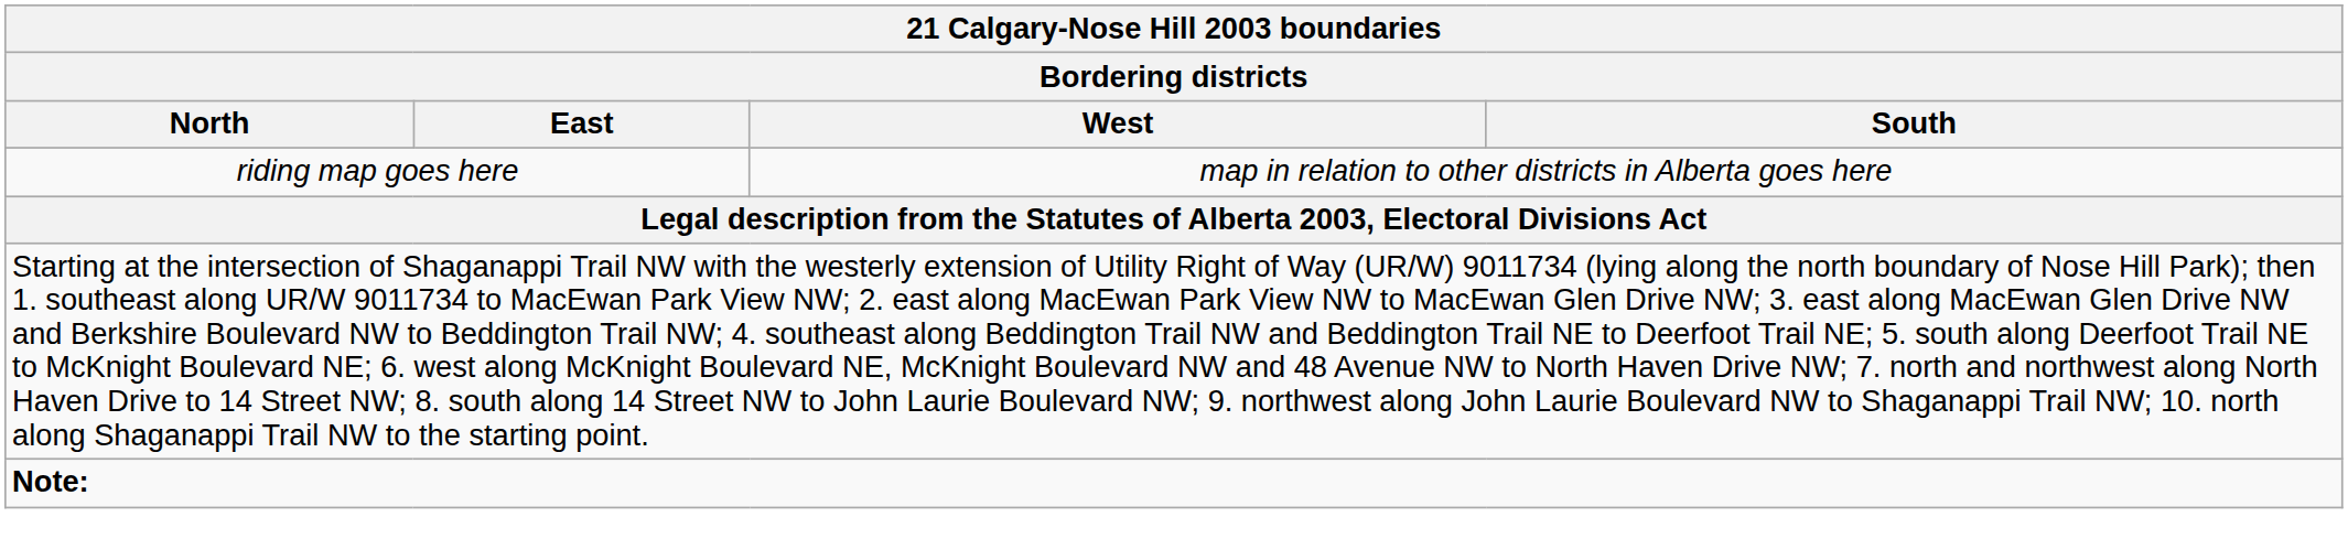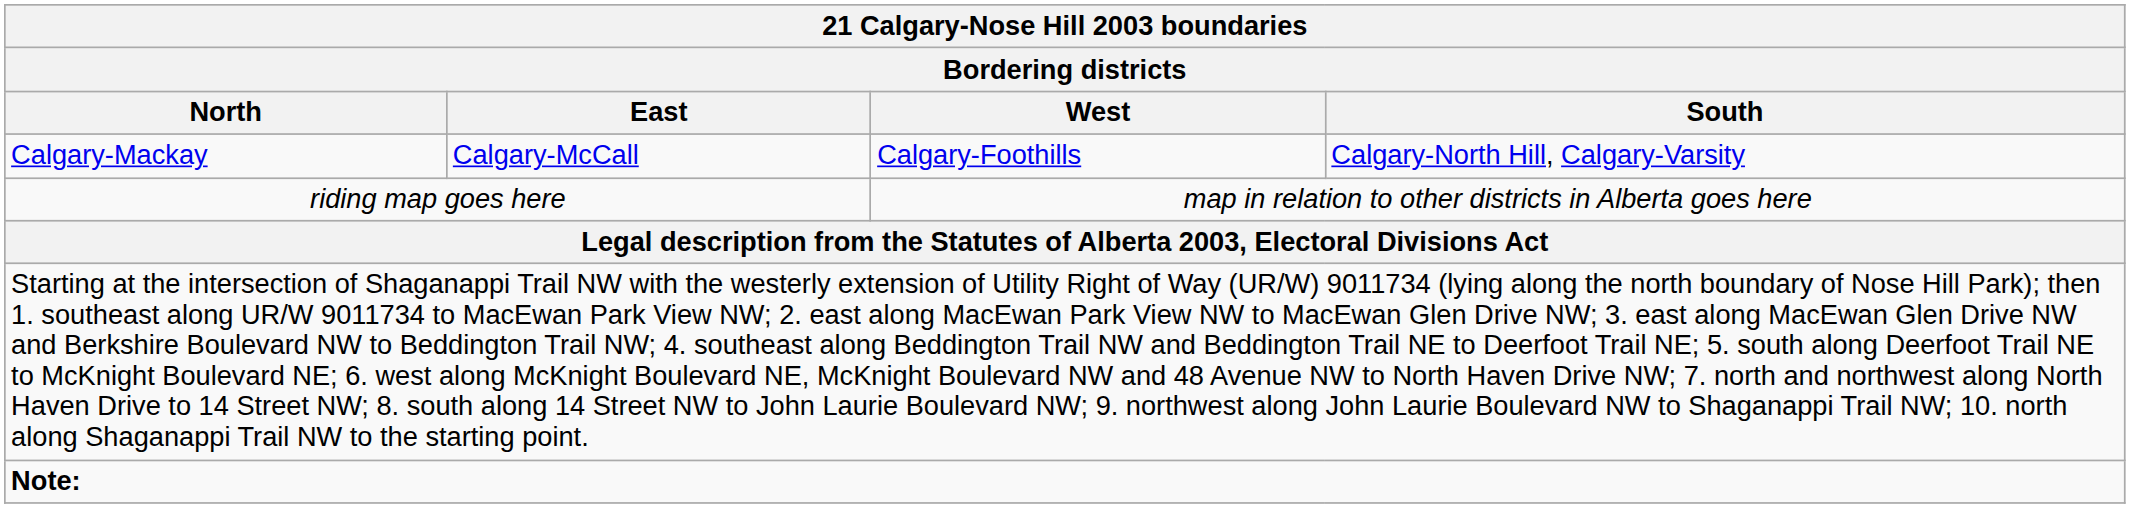 <table class="wikitable collapsible collapsed">
 <tr>
 <th colspan=4>21 Calgary-Nose Hill 2003 boundaries</th>
 </tr>
 <tr>
 <th colspan=4>Bordering districts</th>
 </tr>
 <tr>
 <th>North</th>
 <th>East</th>
 <th>West</th>
 <th>South</th>
+</tr>
+<tr>
+<td><a href='#'>Calgary-Mackay</a></td>
+<td><a href='#'>Calgary-McCall</a></td>
+<td><a href='#'>Calgary-Foothills</a></td>
+<td><a href='#'>Calgary-North Hill</a>, <a href='#'>Calgary-Varsity</a></td>
 </tr>
 <tr>
 <td colspan=2 align=center><em>riding map goes here</em></td>
 <td colspan=2 align=center><em>map in relation to other districts in Alberta goes here</em></td>
 </tr>
 <tr>
 <th colspan=4>Legal description from the Statutes of Alberta 2003, Electoral Divisions Act</th>
 </tr>
 <tr>
 <td colspan=4>Starting at the intersection of Shaganappi Trail NW with the westerly extension of Utility Right of Way (UR/W) 9011734 (lying along the north boundary of Nose Hill Park); then 1. southeast along UR/W 9011734 to MacEwan Park View NW; 2. east along MacEwan Park View NW to MacEwan Glen Drive NW; 3. east along MacEwan Glen Drive NW and Berkshire Boulevard NW to Beddington Trail NW; 4. southeast along Beddington Trail NW and Beddington Trail NE to Deerfoot Trail NE; 5. south along Deerfoot Trail NE to McKnight Boulevard NE; 6. west along McKnight Boulevard NE, McKnight Boulevard NW and 48 Avenue NW to North Haven Drive NW; 7. north and northwest along North Haven Drive to 14 Street NW; 8. south along 14 Street NW to John Laurie Boulevard NW; 9. northwest along John Laurie Boulevard NW to Shaganappi Trail NW; 10. north along Shaganappi Trail NW to the starting point.</td>
 </tr>
 <tr>
 <td colspan=4><strong>Note:</strong></td>
 </tr>
 </table>
